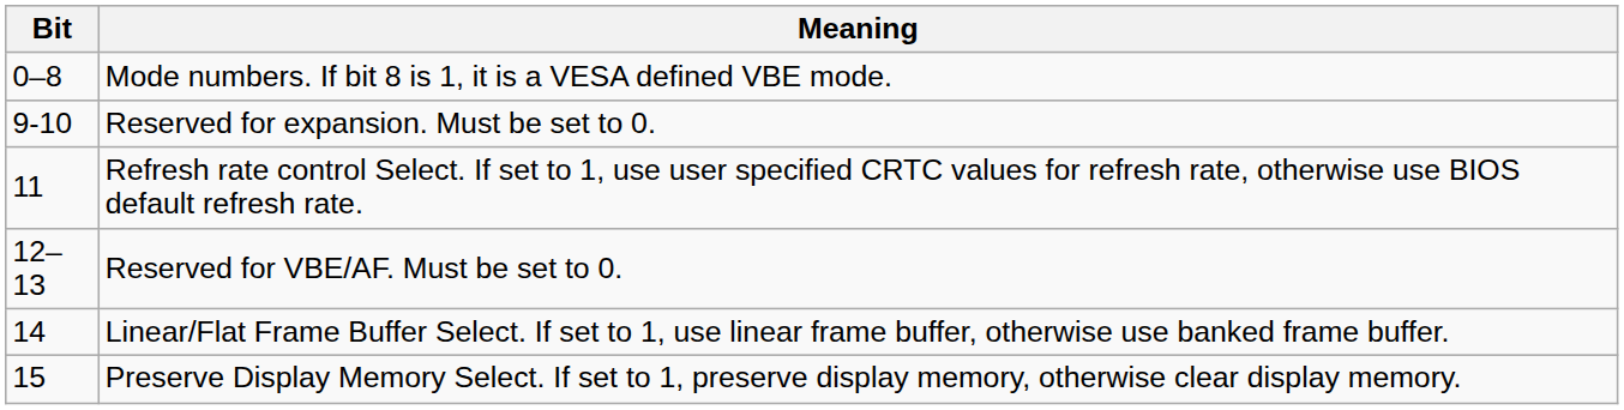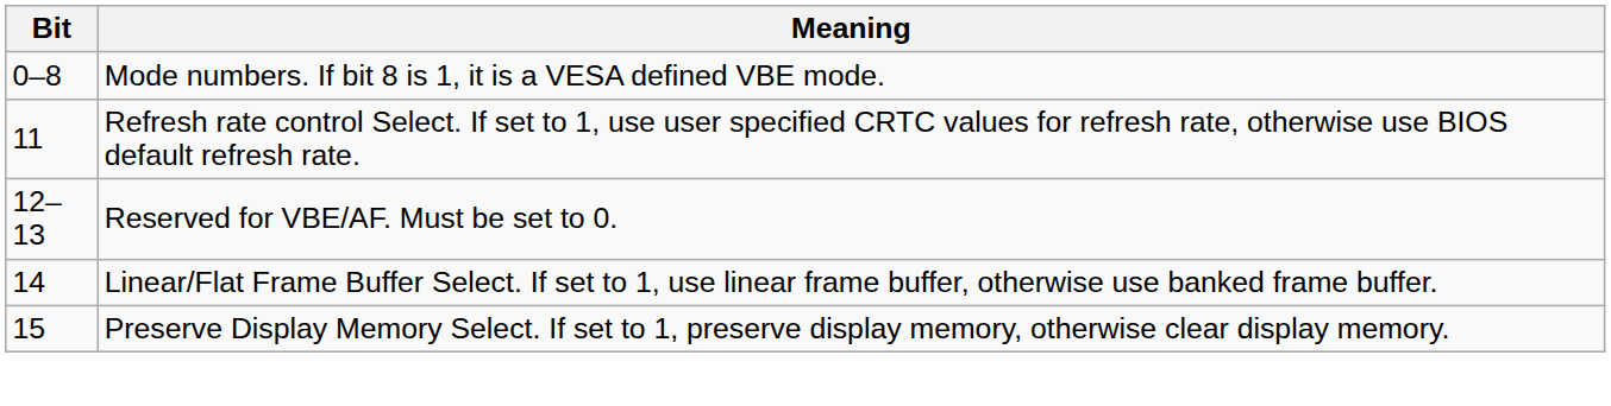 <table class="wikitable">
 <tr>
 <th>Bit</th>
 <th>Meaning</th>
 </tr>
 <tr>
 <td>0–8</td>
 <td>Mode numbers. If bit 8 is 1, it is a VESA defined VBE mode.</td>
-</tr>
-<tr>
-<td>9-10</td>
-<td>Reserved for expansion. Must be set to 0.</td>
 </tr>
 <tr>
 <td>11</td>
 <td>Refresh rate control Select. If set to 1, use user specified CRTC values for refresh rate, otherwise use BIOS default refresh rate.</td>
 </tr>
 <tr>
 <td>12–13</td>
 <td>Reserved for VBE/AF. Must be set to 0.</td>
 </tr>
 <tr>
 <td>14</td>
 <td>Linear/Flat Frame Buffer Select. If set to 1, use linear frame buffer, otherwise use banked frame buffer.</td>
 </tr>
 <tr>
 <td>15</td>
 <td>Preserve Display Memory Select. If set to 1, preserve display memory, otherwise clear display memory.</td>
 </tr>
 </table>
